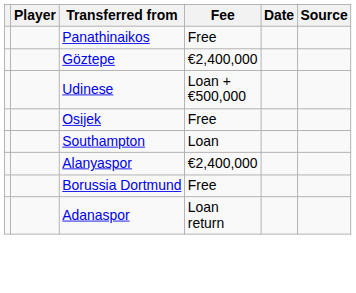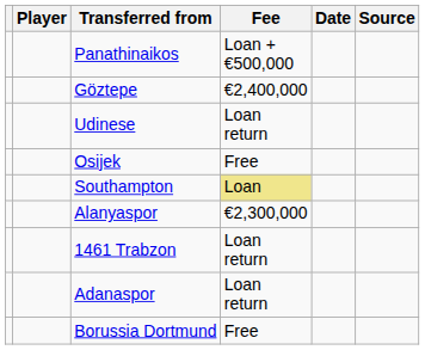 <table class="wikitable plainrowheaders sortable">
 <tr>
 <th></th>
 <th scope="col">Player</th>
 <th>Transferred from</th>
 <th style="width: 65px;">Fee</th>
 <th scope="col">Date</th>
 <th scope="col">Source</th>
 </tr>
 <tr>
 <td align="center"></td>
 <td></td>
 <td> <a href='#'>Panathinaikos</a></td>
-<td>Free</td>
+<td>Loan + €500,000</td>
 <td></td>
 <td></td>
 </tr>
 <tr>
 <td align="center"></td>
 <td></td>
 <td> <a href='#'>Göztepe</a></td>
 <td>€2,400,000</td>
 <td></td>
 <td></td>
 </tr>
 <tr>
 <td align="center"></td>
 <td></td>
 <td> <a href='#'>Udinese</a></td>
-<td>Loan + €500,000</td>
+<td>Loan return</td>
 <td></td>
 <td></td>
 </tr>
 <tr>
 <td align="center"></td>
 <td></td>
 <td> <a href='#'>Osijek</a></td>
 <td>Free</td>
 <td></td>
 <td></td>
 </tr>
 <tr>
 <td align="center"></td>
 <td></td>
 <td> <a href='#'>Southampton</a></td>
-<td>Loan</td>
+<td style="background: khaki;">Loan</td>
 <td></td>
 <td></td>
 </tr>
 <tr>
 <td align="center"></td>
 <td></td>
 <td> <a href='#'>Alanyaspor</a></td>
-<td>€2,400,000</td>
+<td>€2,300,000</td>
+<td></td>
+<td></td>
+</tr>
+<tr>
+<td align="center"></td>
+<td></td>
+<td> <a href='#'>1461 Trabzon</a></td>
+<td>Loan return</td>
+<td></td>
+<td></td>
+</tr>
+<tr>
+<td align="center"></td>
+<td></td>
+<td> <a href='#'>Adanaspor</a></td>
+<td>Loan return</td>
 <td></td>
 <td></td>
 </tr>
 <tr>
 <td align="center"></td>
 <td></td>
 <td> <a href='#'>Borussia Dortmund</a></td>
 <td>Free</td>
 <td></td>
 <td></td>
 </tr>
-<tr>
-<td align="center"></td>
-<td></td>
-<td> <a href='#'>Adanaspor</a></td>
-<td>Loan return</td>
-<td></td>
-<td></td>
-</tr>
 </table>
